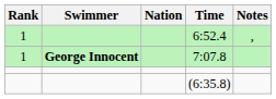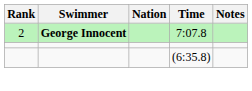 <table class="wikitable sortable" style="text-align:center">
 <tr>
 <th>Rank</th>
 <th>Swimmer</th>
 <th>Nation</th>
 <th>Time</th>
 <th>Notes</th>
 </tr>
 <tr style="background:#bbf3bb;">
-<td>1</td>
-<td align=left></td>
-<td align=left></td>
-<td>6:52.4</td>
-<td>, </td>
-</tr>
-<tr style="background:#bbf3bb;">
-<td>1</td>
+<td>2</td>
 <td align=left><strong>George Innocent</strong></td>
 <td align=left></td>
 <td>7:07.8</td>
 <td></td>
 </tr>
 <tr>
 <td></td>
 <td align=left></td>
 <td align=left></td>
 <td></td>
 <td></td>
 </tr>
 <tr>
 <td></td>
 <td align=left></td>
 <td align=left></td>
 <td> (6:35.8)</td>
 <td></td>
 </tr>
 </table>
